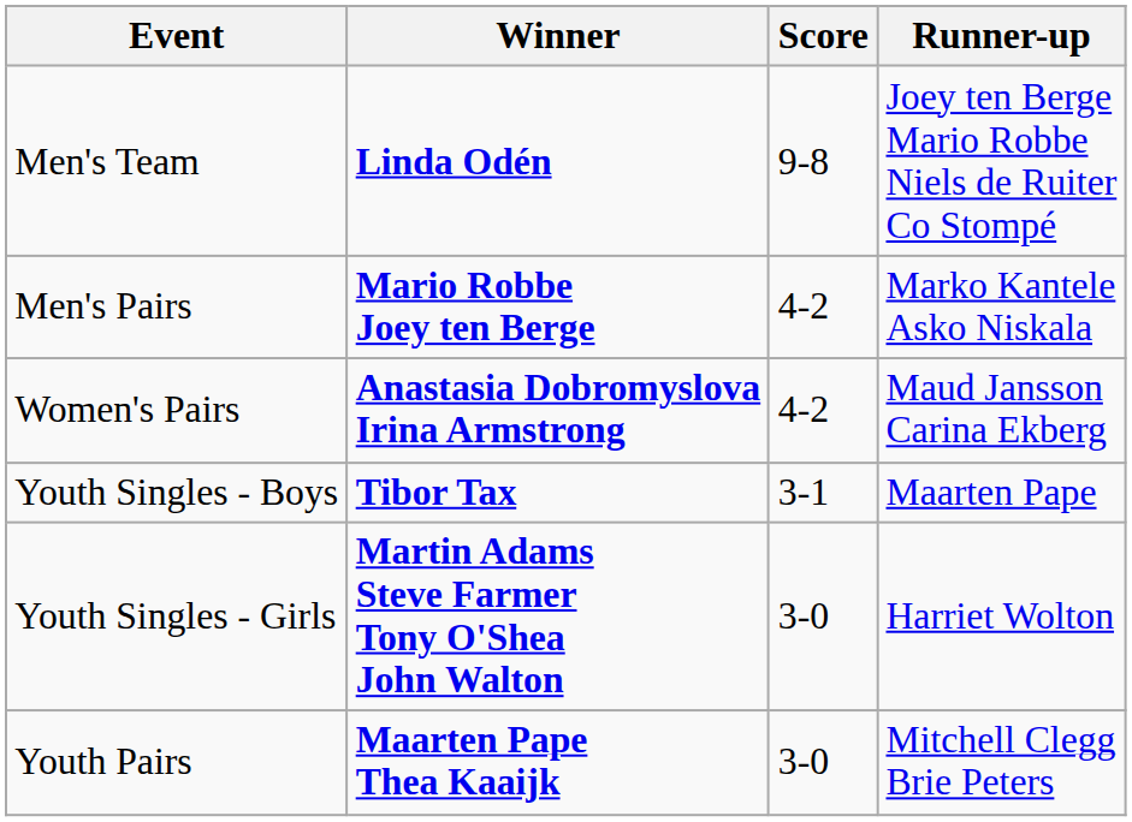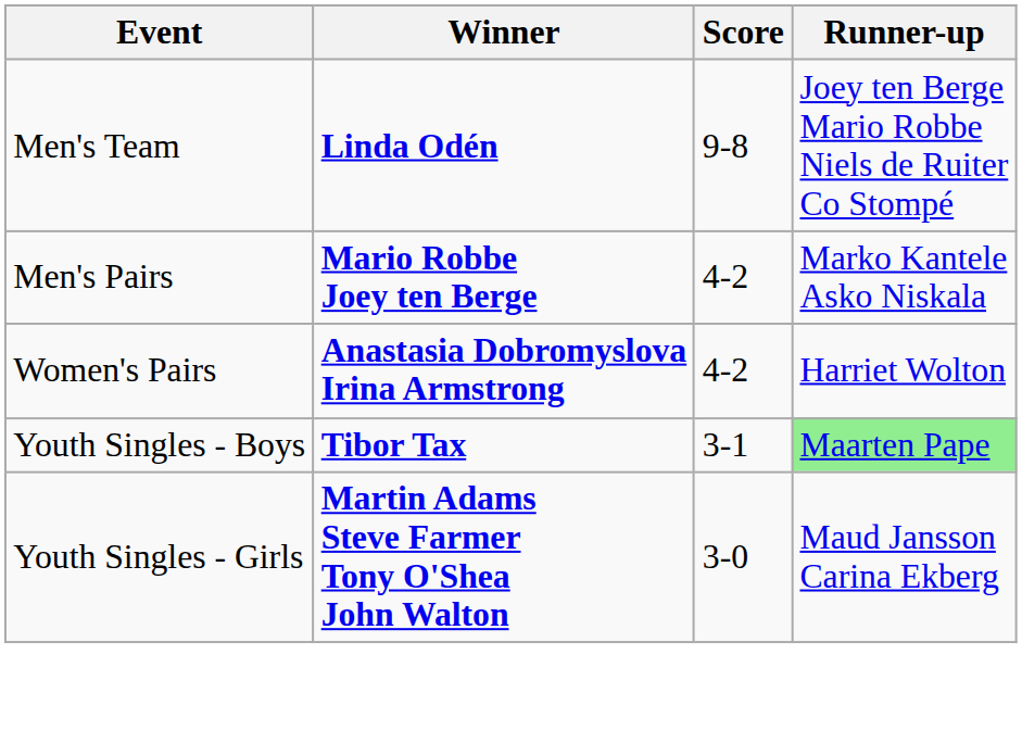 <table class="wikitable">
 <tr>
 <th>Event</th>
 <th>Winner</th>
 <th>Score</th>
 <th>Runner-up</th>
 </tr>
 <tr>
 <td>Men's Team</td>
 <td> <strong><a href='#'>Linda Odén</a></strong></td>
 <td>9-8</td>
 <td> <a href='#'>Joey ten Berge</a><br><a href='#'>Mario Robbe</a><br><a href='#'>Niels de Ruiter</a><br><a href='#'>Co Stompé</a></td>
 </tr>
 <tr>
 <td>Men's Pairs</td>
 <td> <strong><a href='#'>Mario Robbe</a><br><a href='#'>Joey ten Berge</a></strong></td>
 <td>4-2</td>
 <td> <a href='#'>Marko Kantele</a><br><a href='#'>Asko Niskala</a></td>
 </tr>
 <tr>
 <td>Women's Pairs</td>
 <td> <strong><a href='#'>Anastasia Dobromyslova</a><br><a href='#'>Irina Armstrong</a></strong></td>
 <td>4-2</td>
-<td> <a href='#'>Maud Jansson</a><br><a href='#'>Carina Ekberg</a></td>
+<td> <a href='#'>Harriet Wolton</a></td>
 </tr>
 <tr>
 <td>Youth Singles - Boys</td>
 <td> <strong><a href='#'>Tibor Tax</a></strong></td>
 <td>3-1</td>
-<td> <a href='#'>Maarten Pape</a></td>
+<td style="background: lightgreen;"> <a href='#'>Maarten Pape</a></td>
 </tr>
 <tr>
 <td>Youth Singles - Girls</td>
 <td> <strong><a href='#'>Martin Adams</a><br><a href='#'>Steve Farmer</a><br><a href='#'>Tony O'Shea</a><br><a href='#'>John Walton</a></strong></td>
 <td>3-0</td>
-<td> <a href='#'>Harriet Wolton</a></td>
-</tr>
-<tr>
-<td>Youth Pairs</td>
-<td> <strong><a href='#'>Maarten Pape</a><br><a href='#'>Thea Kaaijk</a></strong></td>
-<td>3-0</td>
-<td> <a href='#'>Mitchell Clegg</a><br><a href='#'>Brie Peters</a></td>
+<td> <a href='#'>Maud Jansson</a><br><a href='#'>Carina Ekberg</a></td>
 </tr>
 </table>
